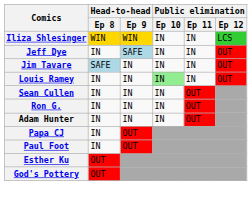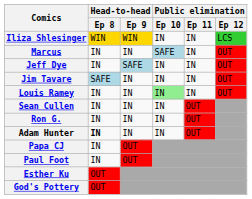 <table class="wikitable">
 <tr>
 <th rowspan="2">Comics</th>
 <th colspan=2>Head-to-head</th>
 <th colspan=3>Public elimination</th>
 </tr>
 <tr>
 <th>Ep 8</th>
 <th>Ep 9</th>
 <th>Ep 10</th>
 <th>Ep 11</th>
 <th>Ep 12</th>
 </tr>
 <tr>
 <th><a href='#'>Iliza Shlesinger</a></th>
 <td style="background:gold;">WIN</td>
 <td style="background:gold;">WIN</td>
 <td>IN</td>
 <td>IN</td>
 <td style="background:limegreen;">LCS</td>
+</tr>
+<tr>
+<th><a href='#'>Marcus</a></th>
+<td>IN</td>
+<td>IN</td>
+<td style="background:lightblue;">SAFE</td>
+<td>IN</td>
+<td style="background:red;">OUT</td>
 </tr>
 <tr>
 <th><a href='#'>Jeff Dye</a></th>
 <td>IN</td>
 <td style="background:lightblue;">SAFE</td>
 <td>IN</td>
 <td>IN</td>
 <td style="background:red;">OUT</td>
 </tr>
 <tr>
 <th><a href='#'>Jim Tavare</a></th>
 <td style="background:lightblue;">SAFE</td>
 <td>IN</td>
 <td>IN</td>
 <td>IN</td>
 <td style="background:red;">OUT</td>
 </tr>
 <tr>
 <th><a href='#'>Louis Ramey</a></th>
 <td>IN</td>
 <td>IN</td>
 <td style="background: lightgreen;">IN</td>
 <td>IN</td>
 <td style="background:red;">OUT</td>
 </tr>
 <tr>
 <th><a href='#'>Sean Cullen</a></th>
 <td>IN</td>
 <td>IN</td>
 <td>IN</td>
 <td style="background:red;">OUT</td>
 <td style="background:darkgrey;"></td>
 </tr>
 <tr>
 <th><a href='#'>Ron G.</a></th>
 <td>IN</td>
 <td>IN</td>
 <td>IN</td>
 <td style="background:red;">OUT</td>
 <td style="background:darkgrey;"></td>
 </tr>
 <tr>
 <th>Adam Hunter</th>
-<td>IN</td>
+<td><strong>IN</strong></td>
 <td>IN</td>
 <td>IN</td>
 <td style="background:red;">OUT</td>
 <td style="background:darkgrey;"></td>
 </tr>
 <tr>
 <th><a href='#'>Papa CJ</a></th>
 <td>IN</td>
 <td style="background:red;">OUT</td>
 <td colspan="3" style="background:darkgrey;"></td>
 </tr>
 <tr>
 <th><a href='#'>Paul Foot</a></th>
 <td>IN</td>
 <td style="background:red;">OUT</td>
 <td colspan="3" style="background:darkgrey;"></td>
 </tr>
 <tr>
 <th><a href='#'>Esther Ku</a></th>
 <td style="background:red;">OUT</td>
 <td colspan="4" style="background:darkgrey;"></td>
 </tr>
 <tr>
 <th><a href='#'>God's Pottery</a></th>
 <td style="background:red;">OUT</td>
 <td colspan="4" style="background:darkgrey;"></td>
 </tr>
 </table>
